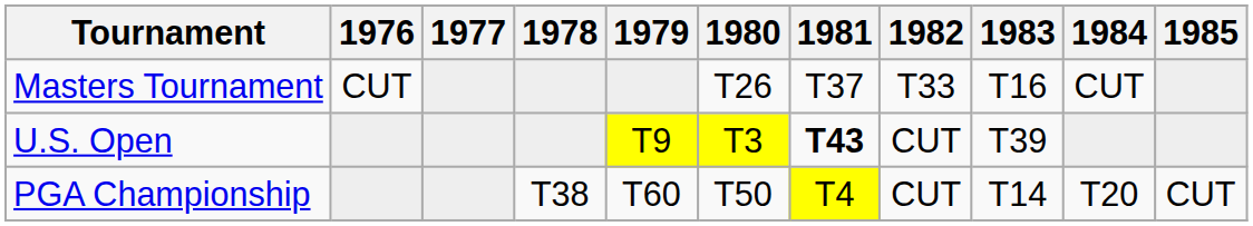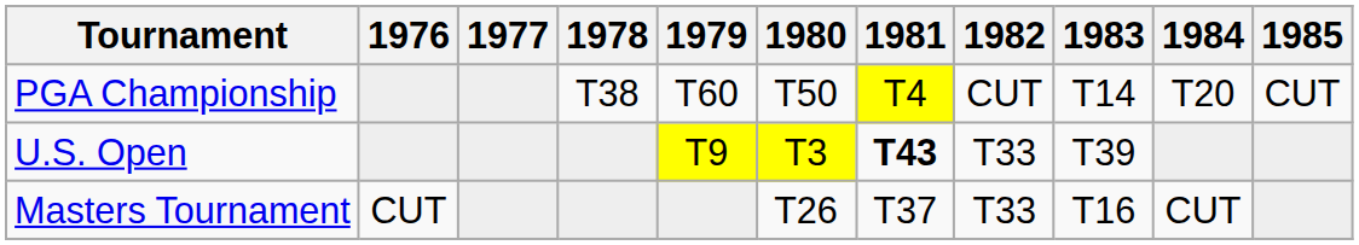 <table class="wikitable" style="font-size:95%;text-align:center;">
 <tr>
 <th>Tournament</th>
 <th>1976</th>
 <th>1977</th>
 <th>1978</th>
 <th>1979</th>
 <th>1980</th>
 <th>1981</th>
 <th>1982</th>
 <th>1983</th>
 <th>1984</th>
 <th>1985</th>
 </tr>
 <tr>
+<td align=left><a href='#'>PGA Championship</a></td>
+<td style="background:#eeeeee;"></td>
+<td style="background:#eeeeee;"></td>
+<td>T38</td>
+<td>T60</td>
+<td>T50</td>
+<td style="background:yellow;">T4</td>
+<td>CUT</td>
+<td>T14</td>
+<td>T20</td>
+<td>CUT</td>
+</tr>
+<tr>
+<td align=left><a href='#'>U.S. Open</a></td>
+<td style="background:#eeeeee;"></td>
+<td style="background:#eeeeee;"></td>
+<td style="background:#eeeeee;"></td>
+<td style="background:yellow;">T9</td>
+<td style="background:yellow;">T3</td>
+<td><strong>T43</strong></td>
+<td>T33</td>
+<td>T39</td>
+<td style="background:#eeeeee;"></td>
+<td style="background:#eeeeee;"></td>
+</tr>
+<tr>
 <td align=left><a href='#'>Masters Tournament</a></td>
 <td>CUT</td>
 <td style="background:#eeeeee;"></td>
 <td style="background:#eeeeee;"></td>
 <td style="background:#eeeeee;"></td>
 <td>T26</td>
 <td>T37</td>
 <td>T33</td>
 <td>T16</td>
 <td>CUT</td>
 <td style="background:#eeeeee;"></td>
 </tr>
-<tr>
-<td align=left><a href='#'>U.S. Open</a></td>
-<td style="background:#eeeeee;"></td>
-<td style="background:#eeeeee;"></td>
-<td style="background:#eeeeee;"></td>
-<td style="background:yellow;">T9</td>
-<td style="background:yellow;">T3</td>
-<td><strong>T43</strong></td>
-<td>CUT</td>
-<td>T39</td>
-<td style="background:#eeeeee;"></td>
-<td style="background:#eeeeee;"></td>
-</tr>
-<tr>
-<td align=left><a href='#'>PGA Championship</a></td>
-<td style="background:#eeeeee;"></td>
-<td style="background:#eeeeee;"></td>
-<td>T38</td>
-<td>T60</td>
-<td>T50</td>
-<td style="background:yellow;">T4</td>
-<td>CUT</td>
-<td>T14</td>
-<td>T20</td>
-<td>CUT</td>
-</tr>
 </table>
